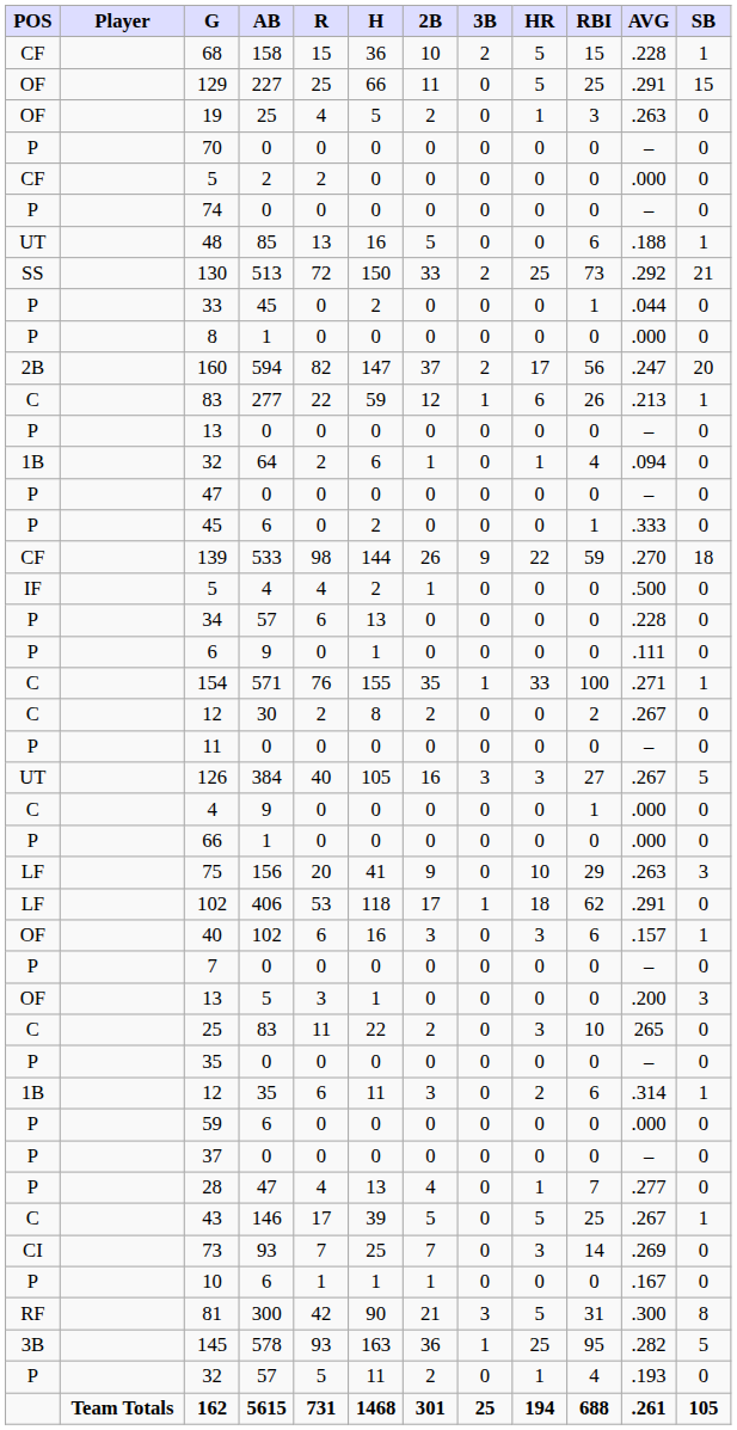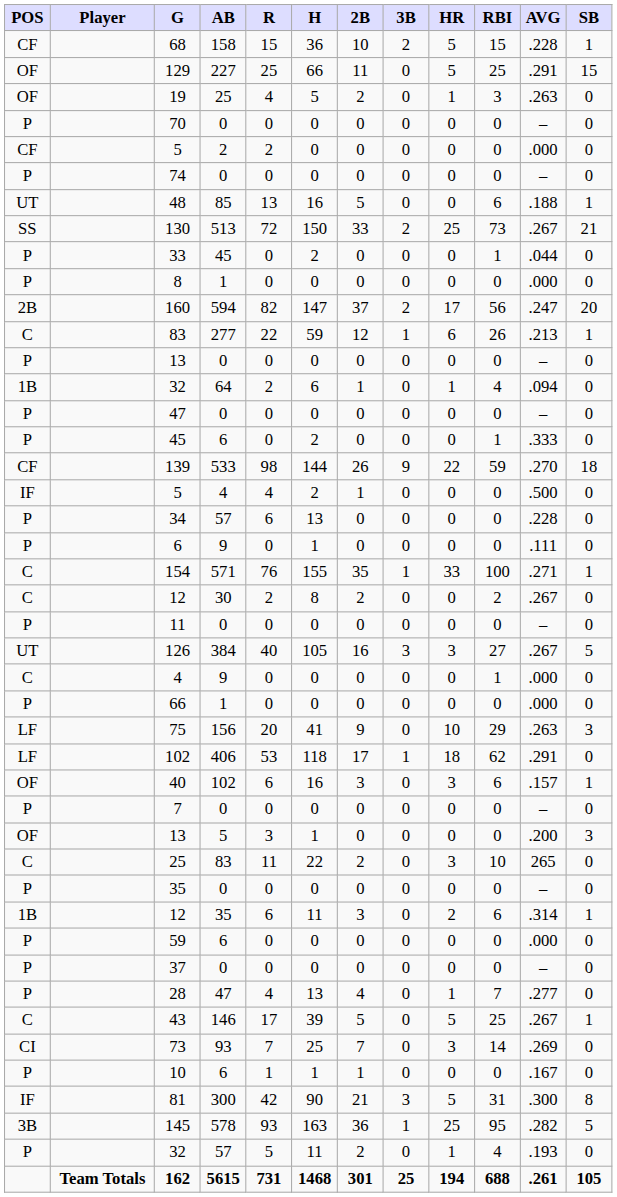 <table class="wikitable sortable">
 <tr>
 <th style="background:#ddf; width:7%;">POS</th>
 <th style="background:#ddf; width:16%;">Player</th>
 <th style="background:#ddf; width:7%;">G</th>
 <th style="background:#ddf; width:7%;">AB</th>
 <th style="background:#ddf; width:7%;">R</th>
 <th style="background:#ddf; width:7%;">H</th>
 <th style="background:#ddf; width:7%;">2B</th>
 <th style="background:#ddf; width:7%;">3B</th>
 <th style="background:#ddf; width:7%;">HR</th>
 <th style="background:#ddf; width:7%;">RBI</th>
 <th style="background:#ddf; width:7%;">AVG</th>
 <th style="background:#ddf; width:7%;">SB</th>
 </tr>
 <tr style="text-align:center;">
 <td>CF</td>
 <td></td>
 <td>68</td>
 <td>158</td>
 <td>15</td>
 <td>36</td>
 <td>10</td>
 <td>2</td>
 <td>5</td>
 <td>15</td>
 <td>.228</td>
 <td>1</td>
 </tr>
 <tr style="text-align:center;">
 <td>OF</td>
 <td></td>
 <td>129</td>
 <td>227</td>
 <td>25</td>
 <td>66</td>
 <td>11</td>
 <td>0</td>
 <td>5</td>
 <td>25</td>
 <td>.291</td>
 <td>15</td>
 </tr>
 <tr style="text-align:center;">
 <td>OF</td>
 <td></td>
 <td>19</td>
 <td>25</td>
 <td>4</td>
 <td>5</td>
 <td>2</td>
 <td>0</td>
 <td>1</td>
 <td>3</td>
 <td>.263</td>
 <td>0</td>
 </tr>
 <tr style="text-align:center;">
 <td>P</td>
 <td></td>
 <td>70</td>
 <td>0</td>
 <td>0</td>
 <td>0</td>
 <td>0</td>
 <td>0</td>
 <td>0</td>
 <td>0</td>
 <td>–</td>
 <td>0</td>
 </tr>
 <tr style="text-align:center;">
 <td>CF</td>
 <td></td>
 <td>5</td>
 <td>2</td>
 <td>2</td>
 <td>0</td>
 <td>0</td>
 <td>0</td>
 <td>0</td>
 <td>0</td>
 <td>.000</td>
 <td>0</td>
 </tr>
 <tr style="text-align:center;">
 <td>P</td>
 <td></td>
 <td>74</td>
 <td>0</td>
 <td>0</td>
 <td>0</td>
 <td>0</td>
 <td>0</td>
 <td>0</td>
 <td>0</td>
 <td>–</td>
 <td>0</td>
 </tr>
 <tr style="text-align:center;">
 <td>UT</td>
 <td></td>
 <td>48</td>
 <td>85</td>
 <td>13</td>
 <td>16</td>
 <td>5</td>
 <td>0</td>
 <td>0</td>
 <td>6</td>
 <td>.188</td>
 <td>1</td>
 </tr>
 <tr style="text-align:center;">
 <td>SS</td>
 <td></td>
 <td>130</td>
 <td>513</td>
 <td>72</td>
 <td>150</td>
 <td>33</td>
 <td>2</td>
 <td>25</td>
 <td>73</td>
-<td>.292</td>
+<td>.267</td>
 <td>21</td>
 </tr>
 <tr style="text-align:center;">
 <td>P</td>
 <td></td>
 <td>33</td>
 <td>45</td>
 <td>0</td>
 <td>2</td>
 <td>0</td>
 <td>0</td>
 <td>0</td>
 <td>1</td>
 <td>.044</td>
 <td>0</td>
 </tr>
 <tr style="text-align:center;">
 <td>P</td>
 <td></td>
 <td>8</td>
 <td>1</td>
 <td>0</td>
 <td>0</td>
 <td>0</td>
 <td>0</td>
 <td>0</td>
 <td>0</td>
 <td>.000</td>
 <td>0</td>
 </tr>
 <tr style="text-align:center;">
 <td>2B</td>
 <td></td>
 <td>160</td>
 <td>594</td>
 <td>82</td>
 <td>147</td>
 <td>37</td>
 <td>2</td>
 <td>17</td>
 <td>56</td>
 <td>.247</td>
 <td>20</td>
 </tr>
 <tr style="text-align:center;">
 <td>C</td>
 <td></td>
 <td>83</td>
 <td>277</td>
 <td>22</td>
 <td>59</td>
 <td>12</td>
 <td>1</td>
 <td>6</td>
 <td>26</td>
 <td>.213</td>
 <td>1</td>
 </tr>
 <tr style="text-align:center;">
 <td>P</td>
 <td></td>
 <td>13</td>
 <td>0</td>
 <td>0</td>
 <td>0</td>
 <td>0</td>
 <td>0</td>
 <td>0</td>
 <td>0</td>
 <td>–</td>
 <td>0</td>
 </tr>
 <tr style="text-align:center;">
 <td>1B</td>
 <td></td>
 <td>32</td>
 <td>64</td>
 <td>2</td>
 <td>6</td>
 <td>1</td>
 <td>0</td>
 <td>1</td>
 <td>4</td>
 <td>.094</td>
 <td>0</td>
 </tr>
 <tr style="text-align:center;">
 <td>P</td>
 <td></td>
 <td>47</td>
 <td>0</td>
 <td>0</td>
 <td>0</td>
 <td>0</td>
 <td>0</td>
 <td>0</td>
 <td>0</td>
 <td>–</td>
 <td>0</td>
 </tr>
 <tr style="text-align:center;">
 <td>P</td>
 <td></td>
 <td>45</td>
 <td>6</td>
 <td>0</td>
 <td>2</td>
 <td>0</td>
 <td>0</td>
 <td>0</td>
 <td>1</td>
 <td>.333</td>
 <td>0</td>
 </tr>
 <tr style="text-align:center;">
 <td>CF</td>
 <td></td>
 <td>139</td>
 <td>533</td>
 <td>98</td>
 <td>144</td>
 <td>26</td>
 <td>9</td>
 <td>22</td>
 <td>59</td>
 <td>.270</td>
 <td>18</td>
 </tr>
 <tr style="text-align:center;">
 <td>IF</td>
 <td></td>
 <td>5</td>
 <td>4</td>
 <td>4</td>
 <td>2</td>
 <td>1</td>
 <td>0</td>
 <td>0</td>
 <td>0</td>
 <td>.500</td>
 <td>0</td>
 </tr>
 <tr style="text-align:center;">
 <td>P</td>
 <td></td>
 <td>34</td>
 <td>57</td>
 <td>6</td>
 <td>13</td>
 <td>0</td>
 <td>0</td>
 <td>0</td>
 <td>0</td>
 <td>.228</td>
 <td>0</td>
 </tr>
 <tr style="text-align:center;">
 <td>P</td>
 <td></td>
 <td>6</td>
 <td>9</td>
 <td>0</td>
 <td>1</td>
 <td>0</td>
 <td>0</td>
 <td>0</td>
 <td>0</td>
 <td>.111</td>
 <td>0</td>
 </tr>
 <tr style="text-align:center;">
 <td>C</td>
 <td></td>
 <td>154</td>
 <td>571</td>
 <td>76</td>
 <td>155</td>
 <td>35</td>
 <td>1</td>
 <td>33</td>
 <td>100</td>
 <td>.271</td>
 <td>1</td>
 </tr>
 <tr style="text-align:center;">
 <td>C</td>
 <td></td>
 <td>12</td>
 <td>30</td>
 <td>2</td>
 <td>8</td>
 <td>2</td>
 <td>0</td>
 <td>0</td>
 <td>2</td>
 <td>.267</td>
 <td>0</td>
 </tr>
 <tr style="text-align:center;">
 <td>P</td>
 <td></td>
 <td>11</td>
 <td>0</td>
 <td>0</td>
 <td>0</td>
 <td>0</td>
 <td>0</td>
 <td>0</td>
 <td>0</td>
 <td>–</td>
 <td>0</td>
 </tr>
 <tr style="text-align:center;">
 <td>UT</td>
 <td></td>
 <td>126</td>
 <td>384</td>
 <td>40</td>
 <td>105</td>
 <td>16</td>
 <td>3</td>
 <td>3</td>
 <td>27</td>
 <td>.267</td>
 <td>5</td>
 </tr>
 <tr style="text-align:center;">
 <td>C</td>
 <td></td>
 <td>4</td>
 <td>9</td>
 <td>0</td>
 <td>0</td>
 <td>0</td>
 <td>0</td>
 <td>0</td>
 <td>1</td>
 <td>.000</td>
 <td>0</td>
 </tr>
 <tr style="text-align:center;">
 <td>P</td>
 <td></td>
 <td>66</td>
 <td>1</td>
 <td>0</td>
 <td>0</td>
 <td>0</td>
 <td>0</td>
 <td>0</td>
 <td>0</td>
 <td>.000</td>
 <td>0</td>
 </tr>
 <tr style="text-align:center;">
 <td>LF</td>
 <td></td>
 <td>75</td>
 <td>156</td>
 <td>20</td>
 <td>41</td>
 <td>9</td>
 <td>0</td>
 <td>10</td>
 <td>29</td>
 <td>.263</td>
 <td>3</td>
 </tr>
 <tr style="text-align:center;">
 <td>LF</td>
 <td></td>
 <td>102</td>
 <td>406</td>
 <td>53</td>
 <td>118</td>
 <td>17</td>
 <td>1</td>
 <td>18</td>
 <td>62</td>
 <td>.291</td>
 <td>0</td>
 </tr>
 <tr style="text-align:center;">
 <td>OF</td>
 <td></td>
 <td>40</td>
 <td>102</td>
 <td>6</td>
 <td>16</td>
 <td>3</td>
 <td>0</td>
 <td>3</td>
 <td>6</td>
 <td>.157</td>
 <td>1</td>
 </tr>
 <tr style="text-align:center;">
 <td>P</td>
 <td></td>
 <td>7</td>
 <td>0</td>
 <td>0</td>
 <td>0</td>
 <td>0</td>
 <td>0</td>
 <td>0</td>
 <td>0</td>
 <td>–</td>
 <td>0</td>
 </tr>
 <tr style="text-align:center;">
 <td>OF</td>
 <td></td>
 <td>13</td>
 <td>5</td>
 <td>3</td>
 <td>1</td>
 <td>0</td>
 <td>0</td>
 <td>0</td>
 <td>0</td>
 <td>.200</td>
 <td>3</td>
 </tr>
 <tr style="text-align:center;">
 <td>C</td>
 <td></td>
 <td>25</td>
 <td>83</td>
 <td>11</td>
 <td>22</td>
 <td>2</td>
 <td>0</td>
 <td>3</td>
 <td>10</td>
 <td>265</td>
 <td>0</td>
 </tr>
 <tr style="text-align:center;">
 <td>P</td>
 <td></td>
 <td>35</td>
 <td>0</td>
 <td>0</td>
 <td>0</td>
 <td>0</td>
 <td>0</td>
 <td>0</td>
 <td>0</td>
 <td>–</td>
 <td>0</td>
 </tr>
 <tr style="text-align:center;">
 <td>1B</td>
 <td></td>
 <td>12</td>
 <td>35</td>
 <td>6</td>
 <td>11</td>
 <td>3</td>
 <td>0</td>
 <td>2</td>
 <td>6</td>
 <td>.314</td>
 <td>1</td>
 </tr>
 <tr style="text-align:center;">
 <td>P</td>
 <td></td>
 <td>59</td>
 <td>6</td>
 <td>0</td>
 <td>0</td>
 <td>0</td>
 <td>0</td>
 <td>0</td>
 <td>0</td>
 <td>.000</td>
 <td>0</td>
 </tr>
 <tr style="text-align:center;">
 <td>P</td>
 <td></td>
 <td>37</td>
 <td>0</td>
 <td>0</td>
 <td>0</td>
 <td>0</td>
 <td>0</td>
 <td>0</td>
 <td>0</td>
 <td>–</td>
 <td>0</td>
 </tr>
 <tr style="text-align:center;">
 <td>P</td>
 <td></td>
 <td>28</td>
 <td>47</td>
 <td>4</td>
 <td>13</td>
 <td>4</td>
 <td>0</td>
 <td>1</td>
 <td>7</td>
 <td>.277</td>
 <td>0</td>
 </tr>
 <tr style="text-align:center;">
 <td>C</td>
 <td></td>
 <td>43</td>
 <td>146</td>
 <td>17</td>
 <td>39</td>
 <td>5</td>
 <td>0</td>
 <td>5</td>
 <td>25</td>
 <td>.267</td>
 <td>1</td>
 </tr>
 <tr style="text-align:center;">
 <td>CI</td>
 <td></td>
 <td>73</td>
 <td>93</td>
 <td>7</td>
 <td>25</td>
 <td>7</td>
 <td>0</td>
 <td>3</td>
 <td>14</td>
 <td>.269</td>
 <td>0</td>
 </tr>
 <tr style="text-align:center;">
 <td>P</td>
 <td></td>
 <td>10</td>
 <td>6</td>
 <td>1</td>
 <td>1</td>
 <td>1</td>
 <td>0</td>
 <td>0</td>
 <td>0</td>
 <td>.167</td>
 <td>0</td>
 </tr>
 <tr style="text-align:center;">
-<td>RF</td>
+<td>IF</td>
 <td></td>
 <td>81</td>
 <td>300</td>
 <td>42</td>
 <td>90</td>
 <td>21</td>
 <td>3</td>
 <td>5</td>
 <td>31</td>
 <td>.300</td>
 <td>8</td>
 </tr>
 <tr style="text-align:center;">
 <td>3B</td>
 <td></td>
 <td>145</td>
 <td>578</td>
 <td>93</td>
 <td>163</td>
 <td>36</td>
 <td>1</td>
 <td>25</td>
 <td>95</td>
 <td>.282</td>
 <td>5</td>
 </tr>
 <tr style="text-align:center;">
 <td>P</td>
 <td></td>
 <td>32</td>
 <td>57</td>
 <td>5</td>
 <td>11</td>
 <td>2</td>
 <td>0</td>
 <td>1</td>
 <td>4</td>
 <td>.193</td>
 <td>0</td>
 </tr>
 <tr align="center" class="unsortable">
 <td></td>
 <td><strong>Team Totals</strong></td>
 <td><strong>162</strong></td>
 <td><strong>5615</strong></td>
 <td><strong>731</strong></td>
 <td><strong>1468</strong></td>
 <td><strong>301</strong></td>
 <td><strong>25</strong></td>
 <td><strong>194</strong></td>
 <td><strong>688</strong></td>
 <td><strong>.261</strong></td>
 <td><strong>105</strong></td>
 </tr>
 </table>
